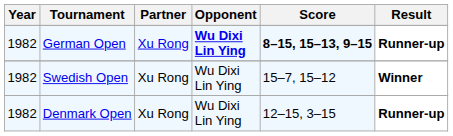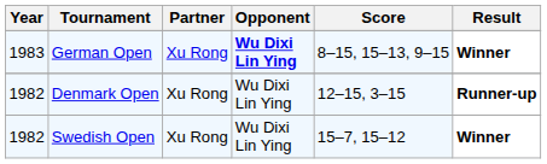 <table class="sortable wikitable" style="font-size: 90%;">
 <tr>
 <th>Year</th>
 <th>Tournament</th>
 <th>Partner</th>
 <th>Opponent</th>
 <th>Score</th>
 <th>Result</th>
 </tr>
 <tr>
 </tr>
 <tr style="background:#F0F8FF">
-<td align="center">1982</td>
+<td align="center">1983</td>
 <td align="left"><a href='#'>German Open</a></td>
 <td align="left"> <a href='#'>Xu Rong</a></td>
 <td align="left"><strong> <a href='#'>Wu Dixi</a><br>  <a href='#'>Lin Ying</a></strong></td>
-<td align="left"><strong>8–15, 15–13, 9–15</strong></td>
+<td align="left">8–15, 15–13, 9–15</td>
+<td style="text-align:left; background:white"> <strong>Winner</strong></td>
+</tr>
+<tr>
+</tr>
+<tr style="background:#F0F8FF">
+<td align="center">1982</td>
+<td align="left"><a href='#'>Denmark Open</a></td>
+<td align="left"> Xu Rong</td>
+<td align="left"> Wu Dixi <br>  Lin Ying</td>
+<td align="left">12–15, 3–15</td>
 <td style="text-align:left; background:white"> <strong>Runner-up</strong></td>
 </tr>
 <tr>
 </tr>
 <tr style="background:#F0F8FF">
 <td align="center">1982</td>
 <td align="left"><a href='#'>Swedish Open</a></td>
 <td align="left"> Xu Rong</td>
 <td align="left"> Wu Dixi<br>  Lin Ying</td>
 <td align="left">15–7, 15–12</td>
 <td style="text-align:left; background:white"> <strong>Winner</strong></td>
 </tr>
-<tr>
-</tr>
-<tr style="background:#F0F8FF">
-<td align="center">1982</td>
-<td align="left"><a href='#'>Denmark Open</a></td>
-<td align="left"> Xu Rong</td>
-<td align="left"> Wu Dixi <br>  Lin Ying</td>
-<td align="left">12–15, 3–15</td>
-<td style="text-align:left; background:white"> <strong>Runner-up</strong></td>
-</tr>
 </table>
